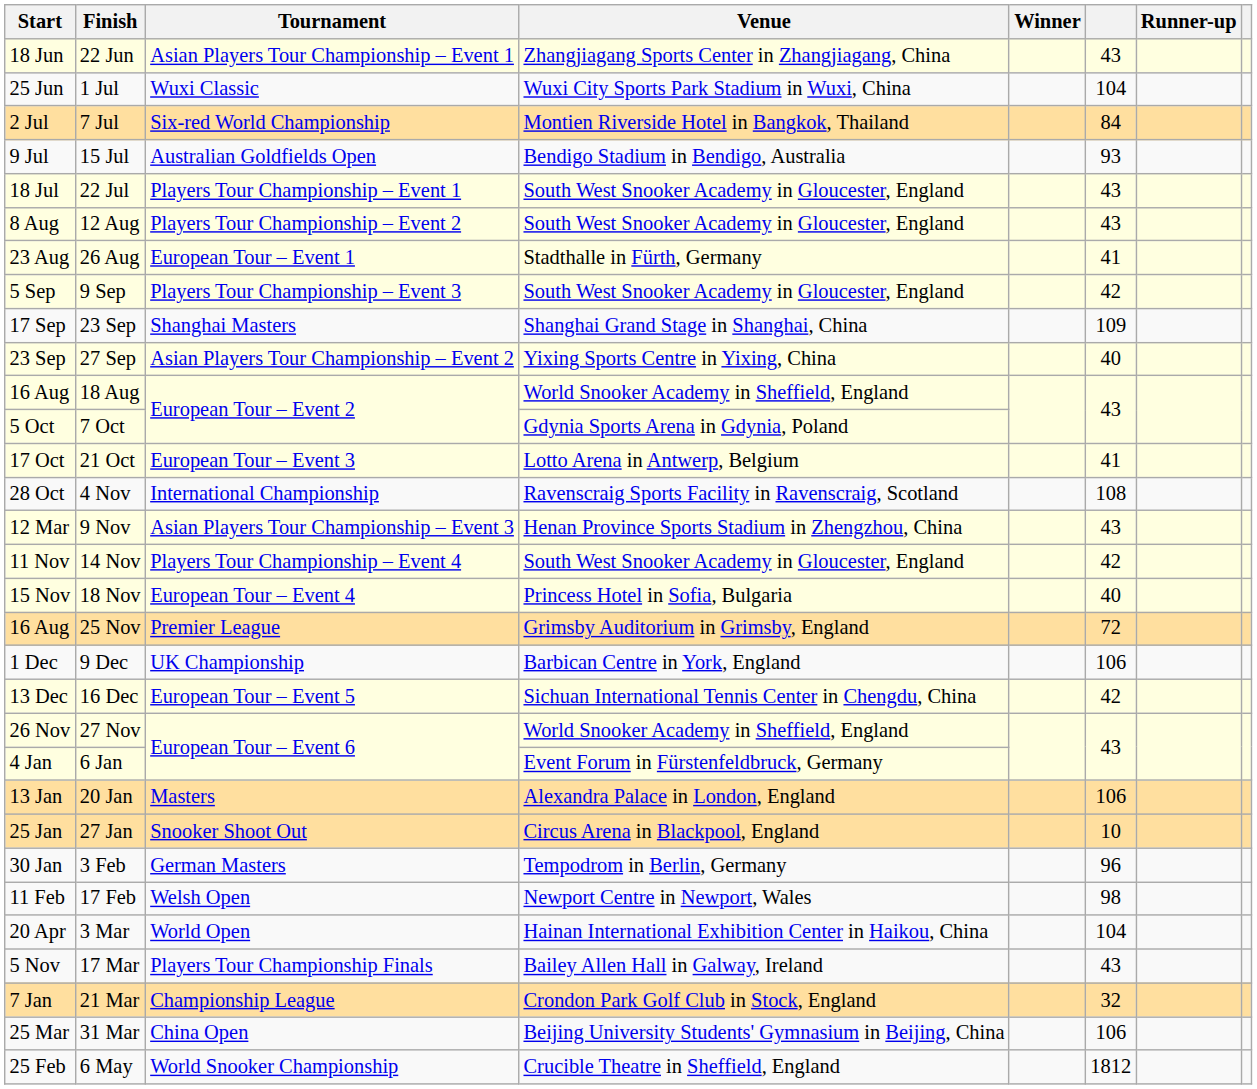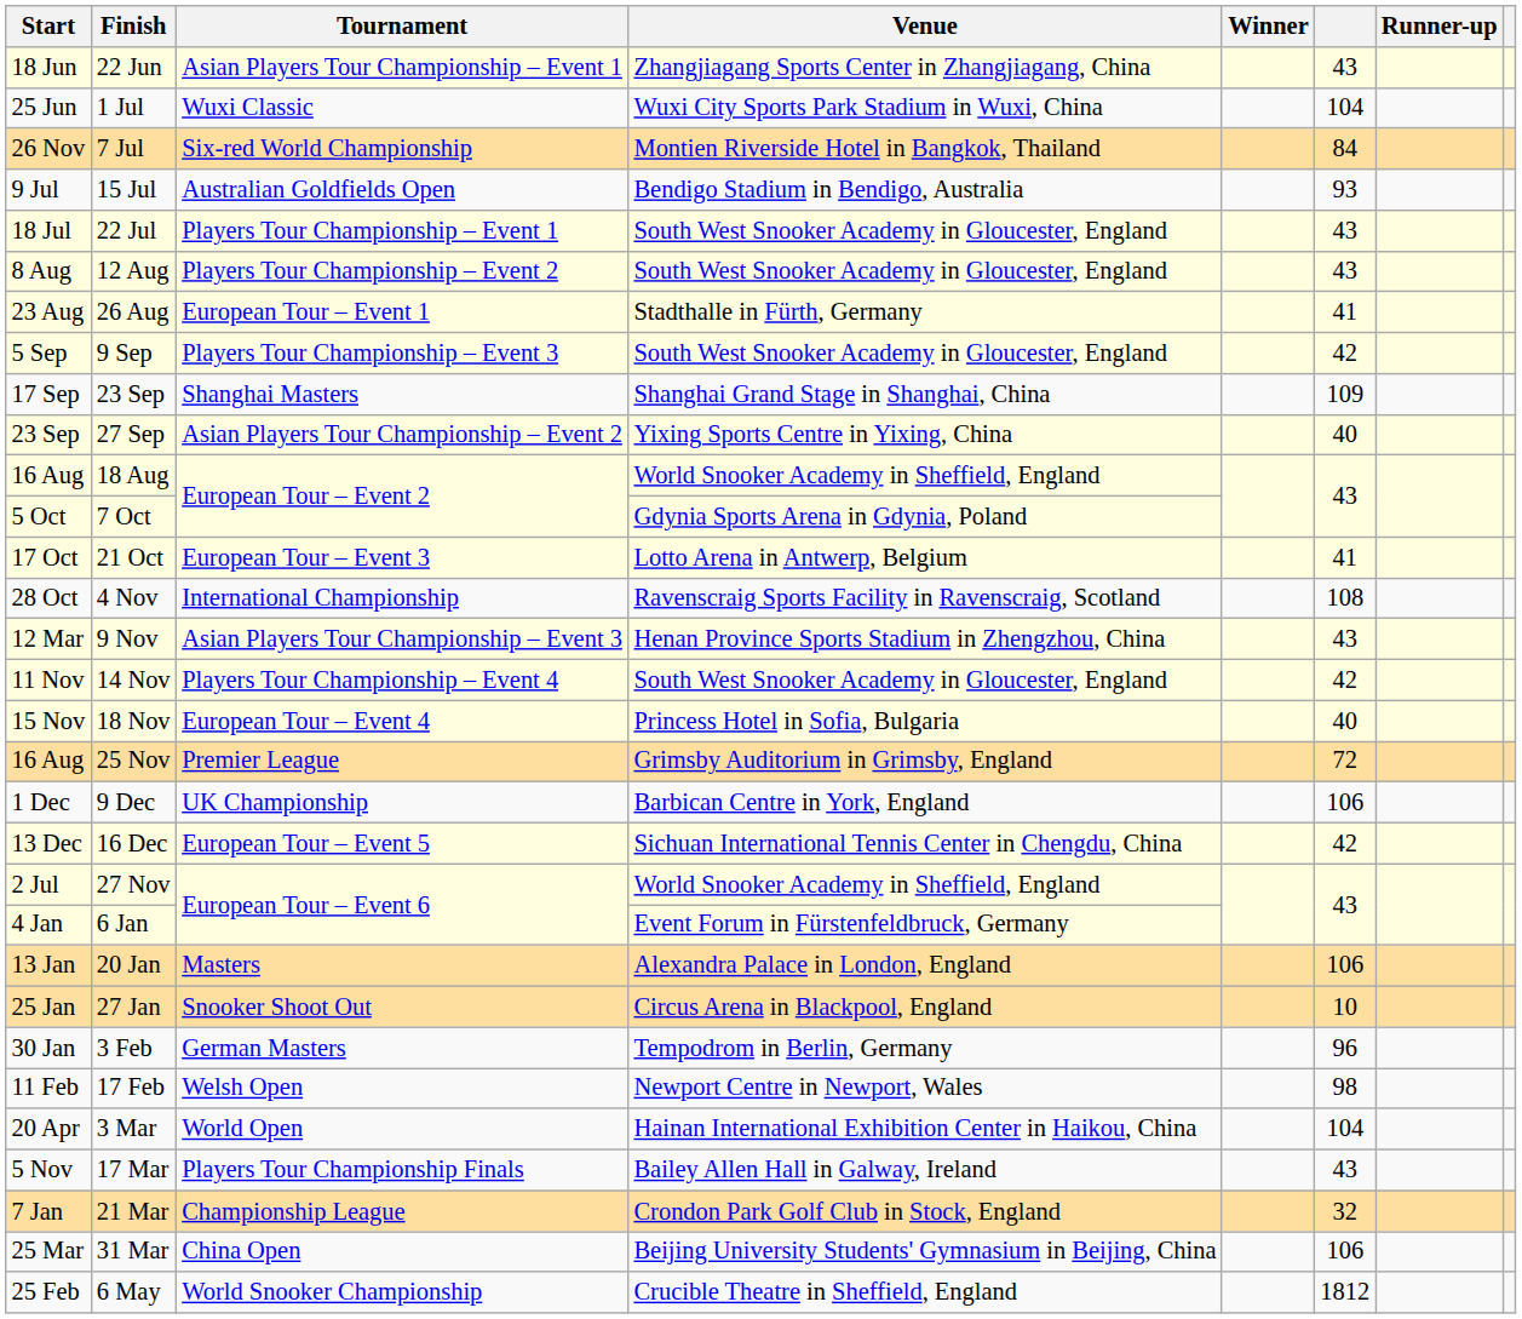 <table class="wikitable" style="font-size: 90%">
 <tr>
 <th>Start</th>
 <th>Finish</th>
 <th>Tournament</th>
 <th>Venue</th>
 <th>Winner</th>
 <th></th>
 <th>Runner-up</th>
 <th></th>
 </tr>
 <tr style="background:lightyellow">
 <td>18 Jun</td>
 <td>22 Jun</td>
 <td><a href='#'>Asian Players Tour Championship – Event 1</a></td>
 <td><a href='#'>Zhangjiagang Sports Center</a> in <a href='#'>Zhangjiagang</a>, China</td>
 <td></td>
 <td style="text-align:center;">43</td>
 <td></td>
 <td style="text-align:center;"></td>
 </tr>
 <tr>
 <td>25 Jun</td>
 <td>1 Jul</td>
 <td><a href='#'>Wuxi Classic</a></td>
 <td><a href='#'>Wuxi City Sports Park Stadium</a> in <a href='#'>Wuxi</a>, China</td>
 <td></td>
 <td style="text-align:center;">104</td>
 <td></td>
 <td style="text-align:center;"></td>
 </tr>
 <tr style="background:#ffdf9f;">
-<td>2 Jul</td>
+<td>26 Nov</td>
 <td>7 Jul</td>
 <td><a href='#'>Six-red World Championship</a></td>
 <td><a href='#'>Montien Riverside Hotel</a> in <a href='#'>Bangkok</a>, Thailand</td>
 <td></td>
 <td style="text-align:center;">84</td>
 <td></td>
 <td style="text-align:center;"></td>
 </tr>
 <tr>
 <td>9 Jul</td>
 <td>15 Jul</td>
 <td><a href='#'>Australian Goldfields Open</a></td>
 <td><a href='#'>Bendigo Stadium</a> in <a href='#'>Bendigo</a>, Australia</td>
 <td></td>
 <td style="text-align:center;">93</td>
 <td></td>
 <td style="text-align:center;"></td>
 </tr>
 <tr style="background:lightyellow">
 <td>18 Jul</td>
 <td>22 Jul</td>
 <td><a href='#'>Players Tour Championship – Event 1</a></td>
 <td><a href='#'>South West Snooker Academy</a> in <a href='#'>Gloucester</a>, England</td>
 <td></td>
 <td style="text-align:center;">43</td>
 <td></td>
 <td style="text-align:center;"></td>
 </tr>
 <tr style="background:lightyellow">
 <td>8 Aug</td>
 <td>12 Aug</td>
 <td><a href='#'>Players Tour Championship – Event 2</a></td>
 <td><a href='#'>South West Snooker Academy</a> in <a href='#'>Gloucester</a>, England</td>
 <td></td>
 <td style="text-align:center;">43</td>
 <td></td>
 <td style="text-align:center;"></td>
 </tr>
 <tr style="background:lightyellow">
 <td>23 Aug</td>
 <td>26 Aug</td>
 <td><a href='#'>European Tour – Event 1</a></td>
 <td>Stadthalle in <a href='#'>Fürth</a>, Germany</td>
 <td></td>
 <td style="text-align:center;">41</td>
 <td></td>
 <td style="text-align:center;"></td>
 </tr>
 <tr style="background:lightyellow">
 <td>5 Sep</td>
 <td>9 Sep</td>
 <td><a href='#'>Players Tour Championship – Event 3</a></td>
 <td><a href='#'>South West Snooker Academy</a> in <a href='#'>Gloucester</a>, England</td>
 <td></td>
 <td style="text-align:center;">42</td>
 <td></td>
 <td style="text-align:center;"></td>
 </tr>
 <tr>
 <td>17 Sep</td>
 <td>23 Sep</td>
 <td><a href='#'>Shanghai Masters</a></td>
 <td><a href='#'>Shanghai Grand Stage</a> in <a href='#'>Shanghai</a>, China</td>
 <td></td>
 <td style="text-align:center;">109</td>
 <td></td>
 <td style="text-align:center;"></td>
 </tr>
 <tr style="background:lightyellow">
 <td>23 Sep</td>
 <td>27 Sep</td>
 <td><a href='#'>Asian Players Tour Championship – Event 2</a></td>
 <td><a href='#'>Yixing Sports Centre</a> in <a href='#'>Yixing</a>, China</td>
 <td></td>
 <td style="text-align:center;">40</td>
 <td></td>
 <td style="text-align:center;"></td>
 </tr>
 <tr style="background:lightyellow">
 <td>16 Aug</td>
 <td>18 Aug</td>
 <td rowspan=2><a href='#'>European Tour – Event 2</a></td>
 <td><a href='#'>World Snooker Academy</a> in <a href='#'>Sheffield</a>, England</td>
 <td rowspan=2></td>
 <td rowspan=2 style="text-align:center;">43</td>
 <td rowspan=2></td>
 <td rowspan=2 style="text-align:center;"></td>
 </tr>
 <tr style="background:lightyellow">
 <td>5 Oct</td>
 <td>7 Oct</td>
 <td><a href='#'>Gdynia Sports Arena</a> in <a href='#'>Gdynia</a>, Poland</td>
 </tr>
 <tr style="background:lightyellow">
 <td>17 Oct</td>
 <td>21 Oct</td>
 <td><a href='#'>European Tour – Event 3</a></td>
 <td><a href='#'>Lotto Arena</a> in <a href='#'>Antwerp</a>, Belgium</td>
 <td></td>
 <td style="text-align:center;">41</td>
 <td></td>
 <td style="text-align:center;"></td>
 </tr>
 <tr>
 <td>28 Oct</td>
 <td>4 Nov</td>
 <td><a href='#'>International Championship</a></td>
 <td><a href='#'>Ravenscraig Sports Facility</a> in <a href='#'>Ravenscraig</a>, Scotland</td>
 <td></td>
 <td style="text-align:center;">108</td>
 <td></td>
 <td style="text-align:center;"></td>
 </tr>
 <tr style="background:lightyellow">
 <td>12 Mar</td>
 <td>9 Nov</td>
 <td><a href='#'>Asian Players Tour Championship – Event 3</a></td>
 <td><a href='#'>Henan Province Sports Stadium</a> in <a href='#'>Zhengzhou</a>, China</td>
 <td></td>
 <td style="text-align:center;">43</td>
 <td></td>
 <td style="text-align:center;"></td>
 </tr>
 <tr style="background:lightyellow">
 <td>11 Nov</td>
 <td>14 Nov</td>
 <td><a href='#'>Players Tour Championship – Event 4</a></td>
 <td><a href='#'>South West Snooker Academy</a> in <a href='#'>Gloucester</a>, England</td>
 <td></td>
 <td style="text-align:center;">42</td>
 <td></td>
 <td style="text-align:center;"></td>
 </tr>
 <tr style="background:lightyellow">
 <td>15 Nov</td>
 <td>18 Nov</td>
 <td><a href='#'>European Tour – Event 4</a></td>
 <td><a href='#'>Princess Hotel</a> in <a href='#'>Sofia</a>, Bulgaria</td>
 <td></td>
 <td style="text-align:center;">40</td>
 <td></td>
 <td style="text-align:center;"></td>
 </tr>
 <tr style="background:#ffdf9f">
 <td>16 Aug</td>
 <td>25 Nov</td>
 <td><a href='#'>Premier League</a></td>
 <td><a href='#'>Grimsby Auditorium</a> in <a href='#'>Grimsby</a>, England</td>
 <td></td>
 <td style="text-align:center;">72</td>
 <td></td>
 <td style="text-align:center;"></td>
 </tr>
 <tr>
 <td>1 Dec</td>
 <td>9 Dec</td>
 <td><a href='#'>UK Championship</a></td>
 <td><a href='#'>Barbican Centre</a> in <a href='#'>York</a>, England</td>
 <td></td>
 <td style="text-align:center;">106</td>
 <td></td>
 <td style="text-align:center;"></td>
 </tr>
 <tr style="background:lightyellow">
 <td>13 Dec</td>
 <td>16 Dec</td>
 <td><a href='#'>European Tour – Event 5</a></td>
 <td><a href='#'>Sichuan International Tennis Center</a> in <a href='#'>Chengdu</a>, China</td>
 <td></td>
 <td style="text-align:center;">42</td>
 <td></td>
 <td style="text-align:center;"></td>
 </tr>
 <tr style="background:lightyellow">
-<td>26 Nov</td>
+<td>2 Jul</td>
 <td>27 Nov</td>
 <td rowspan=2><a href='#'>European Tour – Event 6</a></td>
 <td><a href='#'>World Snooker Academy</a> in <a href='#'>Sheffield</a>, England</td>
 <td rowspan=2></td>
 <td rowspan=2 style="text-align:center;">43</td>
 <td rowspan=2></td>
 <td rowspan=2 style="text-align:center;"></td>
 </tr>
 <tr style="background:lightyellow">
 <td>4 Jan</td>
 <td>6 Jan</td>
 <td><a href='#'>Event Forum</a> in <a href='#'>Fürstenfeldbruck</a>, Germany</td>
 </tr>
 <tr style="background:#ffdf9f">
 <td>13 Jan</td>
 <td>20 Jan</td>
 <td><a href='#'>Masters</a></td>
 <td><a href='#'>Alexandra Palace</a> in <a href='#'>London</a>, England</td>
 <td></td>
 <td style="text-align:center;">106</td>
 <td></td>
 <td style="text-align:center;"></td>
 </tr>
 <tr style="background:#ffdf9f">
 <td>25 Jan</td>
 <td>27 Jan</td>
 <td><a href='#'>Snooker Shoot Out</a></td>
 <td><a href='#'>Circus Arena</a> in <a href='#'>Blackpool</a>, England</td>
 <td></td>
 <td style="text-align:center;">10</td>
 <td></td>
 <td style="text-align:center;"></td>
 </tr>
 <tr>
 <td>30 Jan</td>
 <td>3 Feb</td>
 <td><a href='#'>German Masters</a></td>
 <td><a href='#'>Tempodrom</a> in <a href='#'>Berlin</a>, Germany</td>
 <td></td>
 <td style="text-align:center;">96</td>
 <td></td>
 <td style="text-align:center;"></td>
 </tr>
 <tr>
 <td>11 Feb</td>
 <td>17 Feb</td>
 <td><a href='#'>Welsh Open</a></td>
 <td><a href='#'>Newport Centre</a> in <a href='#'>Newport</a>, Wales</td>
 <td></td>
 <td style="text-align:center;">98</td>
 <td></td>
 <td style="text-align:center;"></td>
 </tr>
 <tr>
 <td>20 Apr</td>
 <td>3 Mar</td>
 <td><a href='#'>World Open</a></td>
 <td><a href='#'>Hainan International Exhibition Center</a> in <a href='#'>Haikou</a>, China</td>
 <td></td>
 <td style="text-align:center;">104</td>
 <td></td>
 <td style="text-align:center;"></td>
 </tr>
 <tr>
 <td>5 Nov</td>
 <td>17 Mar</td>
 <td><a href='#'>Players Tour Championship Finals</a></td>
 <td><a href='#'>Bailey Allen Hall</a> in <a href='#'>Galway</a>, Ireland</td>
 <td></td>
 <td style="text-align:center;">43</td>
 <td></td>
 <td style="text-align:center;"></td>
 </tr>
 <tr style="background:#ffdf9f">
 <td>7 Jan</td>
 <td>21 Mar</td>
 <td><a href='#'>Championship League</a></td>
 <td><a href='#'>Crondon Park Golf Club</a> in <a href='#'>Stock</a>, England</td>
 <td></td>
 <td style="text-align:center;">32</td>
 <td></td>
 <td style="text-align:center;"></td>
 </tr>
 <tr>
 <td>25 Mar</td>
 <td>31 Mar</td>
 <td><a href='#'>China Open</a></td>
 <td><a href='#'>Beijing University Students' Gymnasium</a> in <a href='#'>Beijing</a>, China</td>
 <td></td>
 <td style="text-align:center;">106</td>
 <td></td>
 <td style="text-align:center;"></td>
 </tr>
 <tr>
 <td>25 Feb</td>
 <td>6 May</td>
 <td><a href='#'>World Snooker Championship</a></td>
 <td><a href='#'>Crucible Theatre</a> in <a href='#'>Sheffield</a>, England</td>
 <td></td>
 <td style="text-align:center;">1812</td>
 <td></td>
 <td style="text-align:center;"></td>
 </tr>
 </table>
